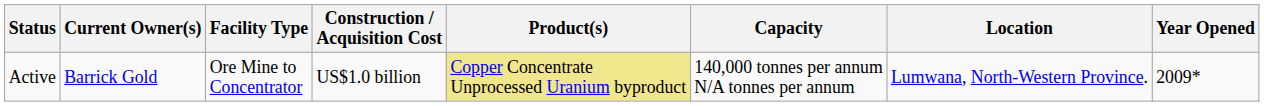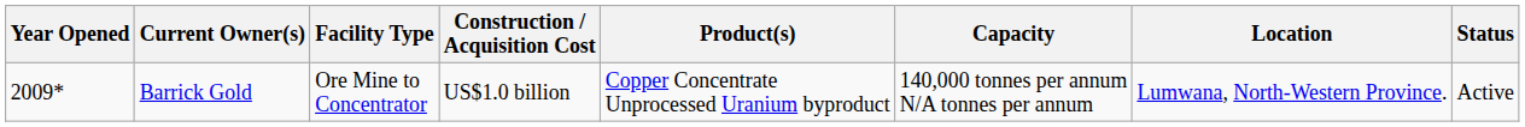 <table class="wikitable">
 <tr>
-<th>Status</th>
+<th>Year Opened</th>
 <th>Current Owner(s)</th>
 <th>Facility Type</th>
 <th>Construction /<br>Acquisition Cost</th>
 <th>Product(s)</th>
 <th>Capacity</th>
 <th>Location</th>
-<th>Year Opened</th>
+<th>Status</th>
 </tr>
 <tr>
-<td>Active</td>
+<td>2009*</td>
 <td><a href='#'>Barrick Gold</a></td>
 <td>Ore Mine to<br><a href='#'>Concentrator</a></td>
 <td>US$1.0 billion</td>
-<td style="background: khaki;"><a href='#'>Copper</a> Concentrate<br>Unprocessed <a href='#'>Uranium</a> byproduct</td>
+<td><a href='#'>Copper</a> Concentrate<br>Unprocessed <a href='#'>Uranium</a> byproduct</td>
 <td>140,000 tonnes per annum<br>N/A tonnes per annum</td>
 <td><a href='#'>Lumwana</a>, <a href='#'>North-Western Province</a>.</td>
-<td>2009*</td>
+<td>Active</td>
 </tr>
 </table>
